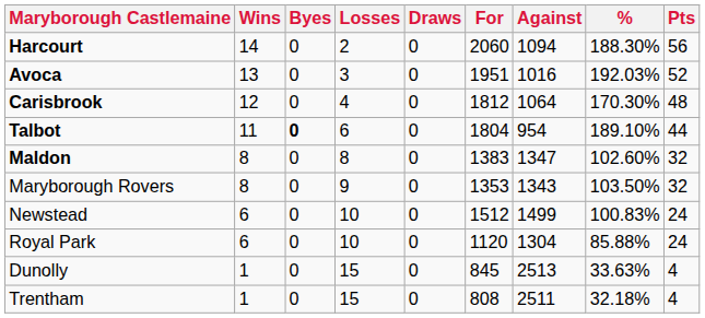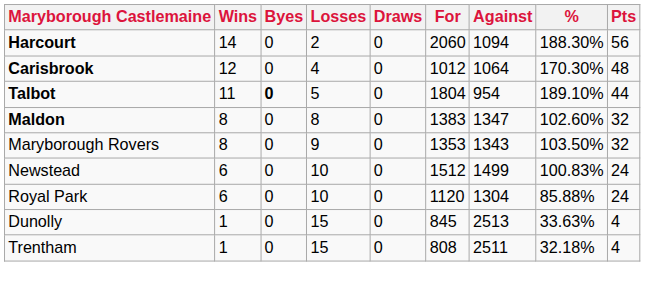 <table class="wikitable">
 <tr>
 <th style="color:crimson">Maryborough Castlemaine</th>
 <th style="color:crimson">Wins</th>
 <th style="color:crimson">Byes</th>
 <th style="color:crimson">Losses</th>
 <th style="color:crimson">Draws</th>
 <th style="color:crimson">For</th>
 <th style="color:crimson">Against</th>
 <th style="color:crimson">%</th>
 <th style="color:crimson">Pts</th>
 </tr>
 <tr>
 <td><strong>	Harcourt	</strong></td>
 <td>14</td>
 <td>0</td>
 <td>2</td>
 <td>0</td>
 <td>2060</td>
 <td>1094</td>
 <td>188.30%</td>
 <td>56</td>
 </tr>
 <tr>
-<td><strong>	Avoca	</strong></td>
-<td>13</td>
-<td>0</td>
-<td>3</td>
-<td>0</td>
-<td>1951</td>
-<td>1016</td>
-<td>192.03%</td>
-<td>52</td>
-</tr>
-<tr>
 <td><strong>	Carisbrook	</strong></td>
 <td>12</td>
 <td>0</td>
 <td>4</td>
 <td>0</td>
-<td>1812</td>
+<td>1012</td>
 <td>1064</td>
 <td>170.30%</td>
 <td>48</td>
 </tr>
 <tr>
 <td><strong>	Talbot	</strong></td>
 <td>11</td>
 <td><strong>0</strong></td>
-<td>6</td>
+<td>5</td>
 <td>0</td>
 <td>1804</td>
 <td>954</td>
 <td>189.10%</td>
 <td>44</td>
 </tr>
 <tr>
 <td><strong>	Maldon	</strong></td>
 <td>8</td>
 <td>0</td>
 <td>8</td>
 <td>0</td>
 <td>1383</td>
 <td>1347</td>
 <td>102.60%</td>
 <td>32</td>
 </tr>
 <tr>
 <td>Maryborough Rovers</td>
 <td>8</td>
 <td>0</td>
 <td>9</td>
 <td>0</td>
 <td>1353</td>
 <td>1343</td>
 <td>103.50%</td>
 <td>32</td>
 </tr>
 <tr>
 <td>Newstead</td>
 <td>6</td>
 <td>0</td>
 <td>10</td>
 <td>0</td>
 <td>1512</td>
 <td>1499</td>
 <td>100.83%</td>
 <td>24</td>
 </tr>
 <tr>
 <td>Royal Park</td>
 <td>6</td>
 <td>0</td>
 <td>10</td>
 <td>0</td>
 <td>1120</td>
 <td>1304</td>
 <td>85.88%</td>
 <td>24</td>
 </tr>
 <tr>
 <td>Dunolly</td>
 <td>1</td>
 <td>0</td>
 <td>15</td>
 <td>0</td>
 <td>845</td>
 <td>2513</td>
 <td>33.63%</td>
 <td>4</td>
 </tr>
 <tr>
 <td>Trentham</td>
 <td>1</td>
 <td>0</td>
 <td>15</td>
 <td>0</td>
 <td>808</td>
 <td>2511</td>
 <td>32.18%</td>
 <td>4</td>
 </tr>
 </table>
